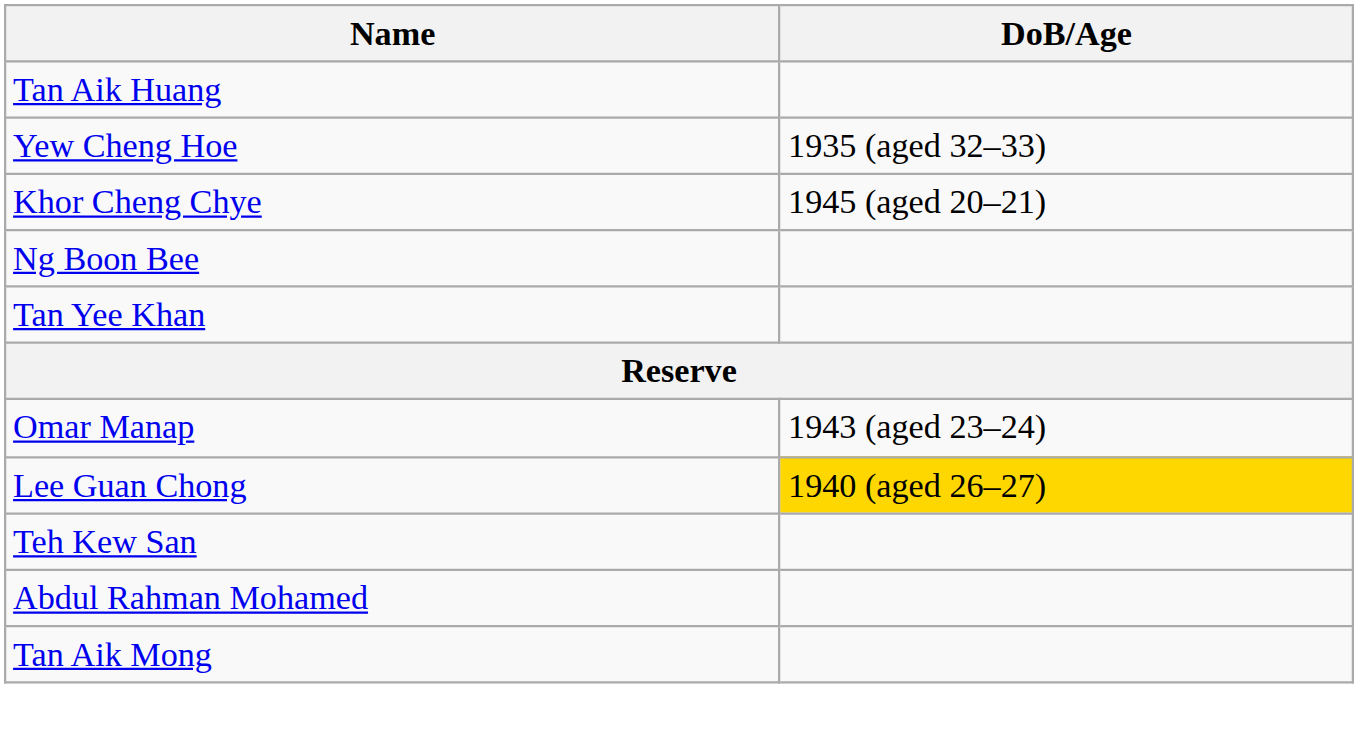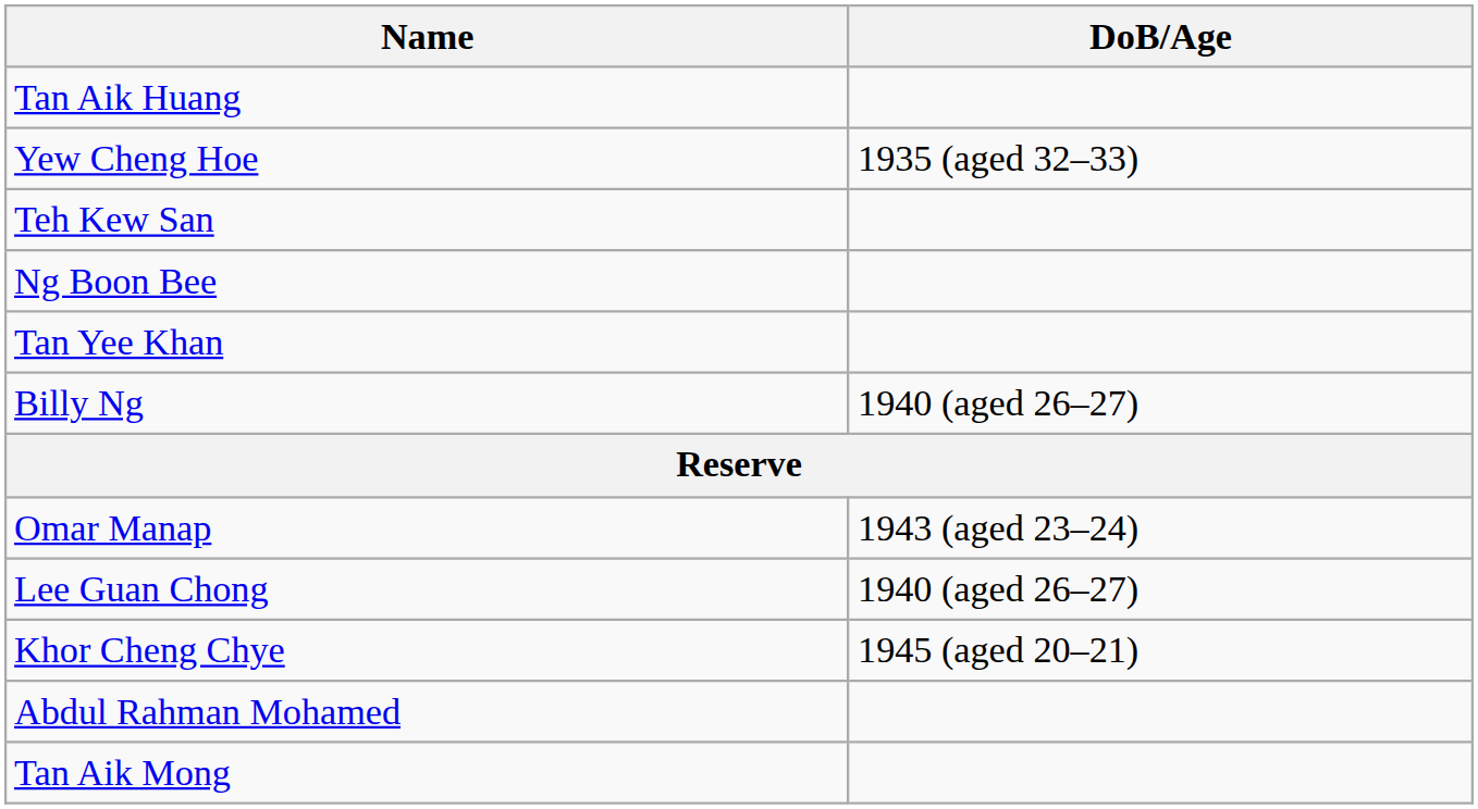 <table class="wikitable" style="width:600px; font-size:95%;">
 <tr>
 <th align="left">Name</th>
 <th align="left">DoB/Age</th>
 </tr>
 <tr>
 <td align="left"><a href='#'>Tan Aik Huang</a></td>
 <td align="left"></td>
 </tr>
 <tr>
 <td align="left"><a href='#'>Yew Cheng Hoe</a></td>
 <td align="left">1935 (aged 32–33)</td>
 </tr>
 <tr>
-<td align="left"><a href='#'>Khor Cheng Chye</a></td>
-<td align="left">1945 (aged 20–21)</td>
+<td align="left"><a href='#'>Teh Kew San</a></td>
+<td align="left"></td>
 </tr>
 <tr>
 <td align="left"><a href='#'>Ng Boon Bee</a></td>
 <td align="left"></td>
 </tr>
 <tr>
 <td align="left"><a href='#'>Tan Yee Khan</a></td>
 <td align="left"></td>
 </tr>
 <tr>
+<td align="left"><a href='#'>Billy Ng</a></td>
+<td align="left">1940 (aged 26–27)</td>
+</tr>
+<tr>
 <th colspan="2">Reserve</th>
 </tr>
 <tr>
 <td align="left"><a href='#'>Omar Manap</a></td>
 <td align="left">1943 (aged 23–24)</td>
 </tr>
 <tr>
 <td align="left"><a href='#'>Lee Guan Chong</a></td>
-<td align="left" style="background: gold;">1940 (aged 26–27)</td>
+<td align="left">1940 (aged 26–27)</td>
 </tr>
 <tr>
-<td align="left"><a href='#'>Teh Kew San</a></td>
-<td align="left"></td>
+<td align="left"><a href='#'>Khor Cheng Chye</a></td>
+<td align="left">1945 (aged 20–21)</td>
 </tr>
 <tr>
 <td align="left"><a href='#'>Abdul Rahman Mohamed</a></td>
 <td align="left"></td>
 </tr>
 <tr>
 <td align="left"><a href='#'>Tan Aik Mong</a></td>
 <td align="left"></td>
 </tr>
 </table>
